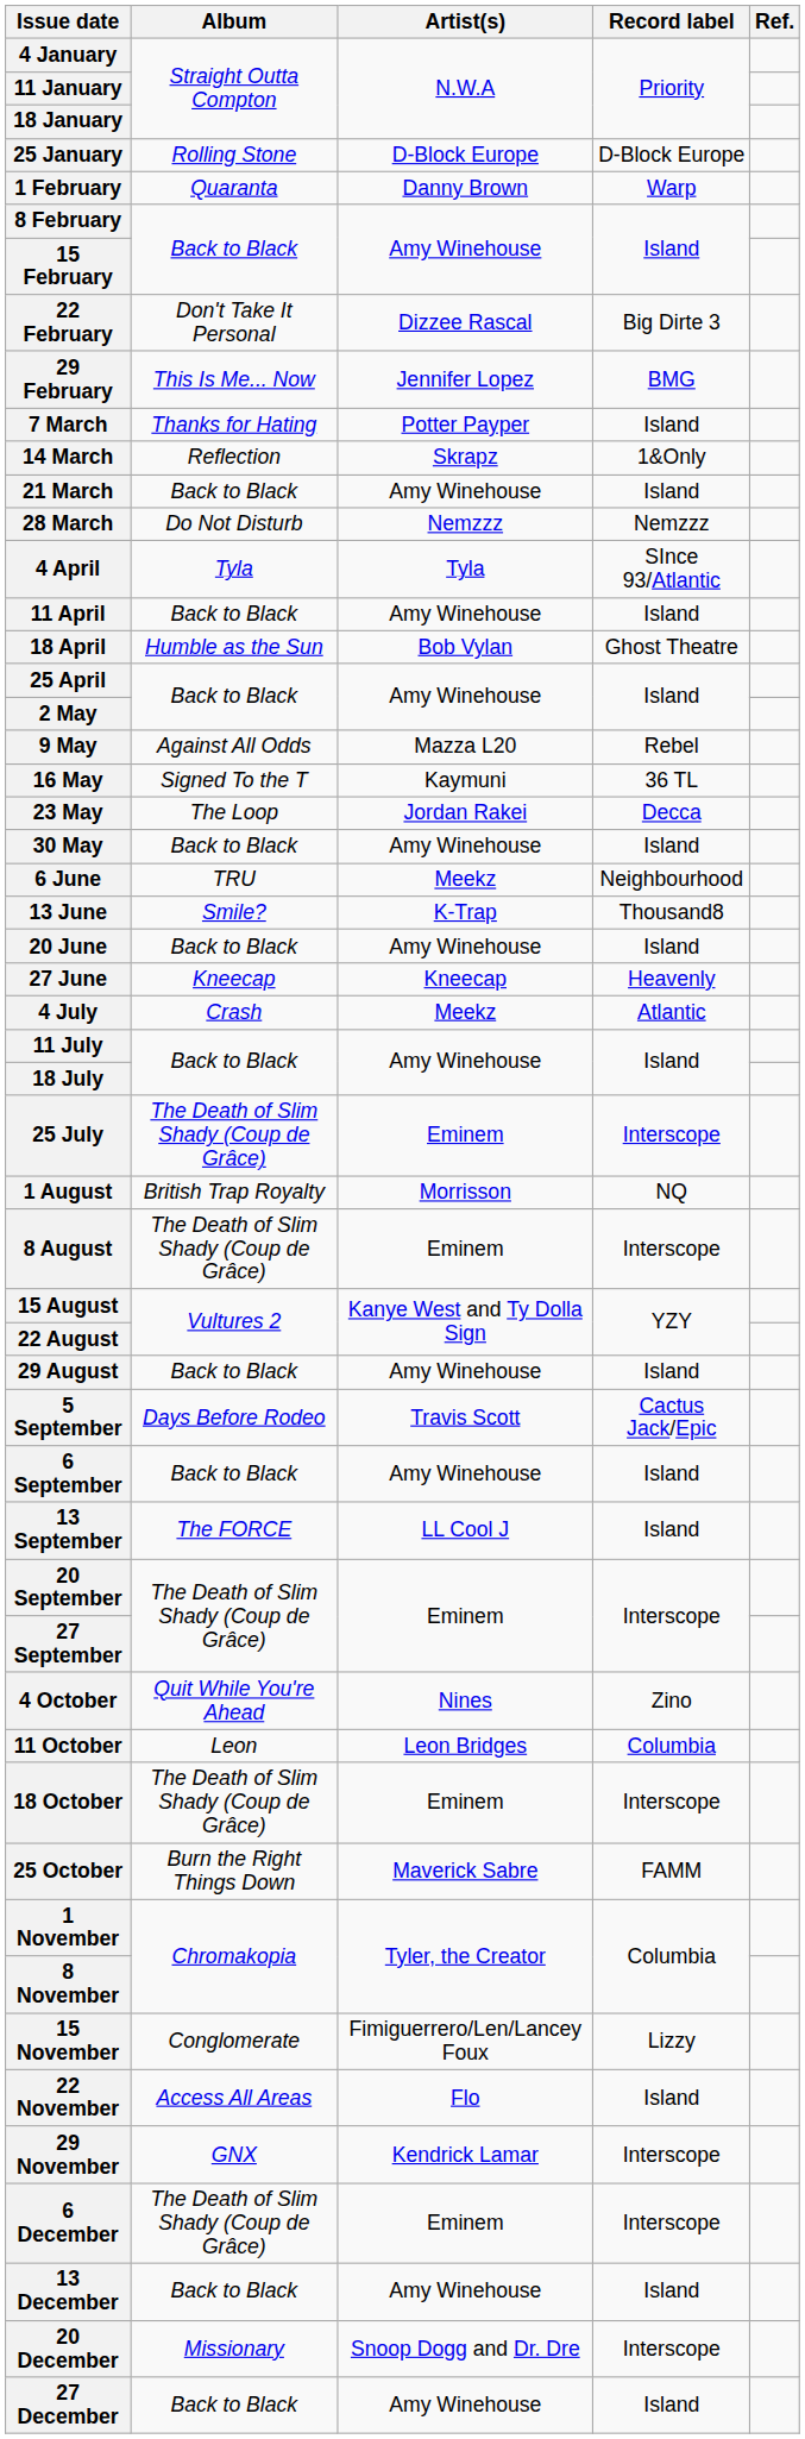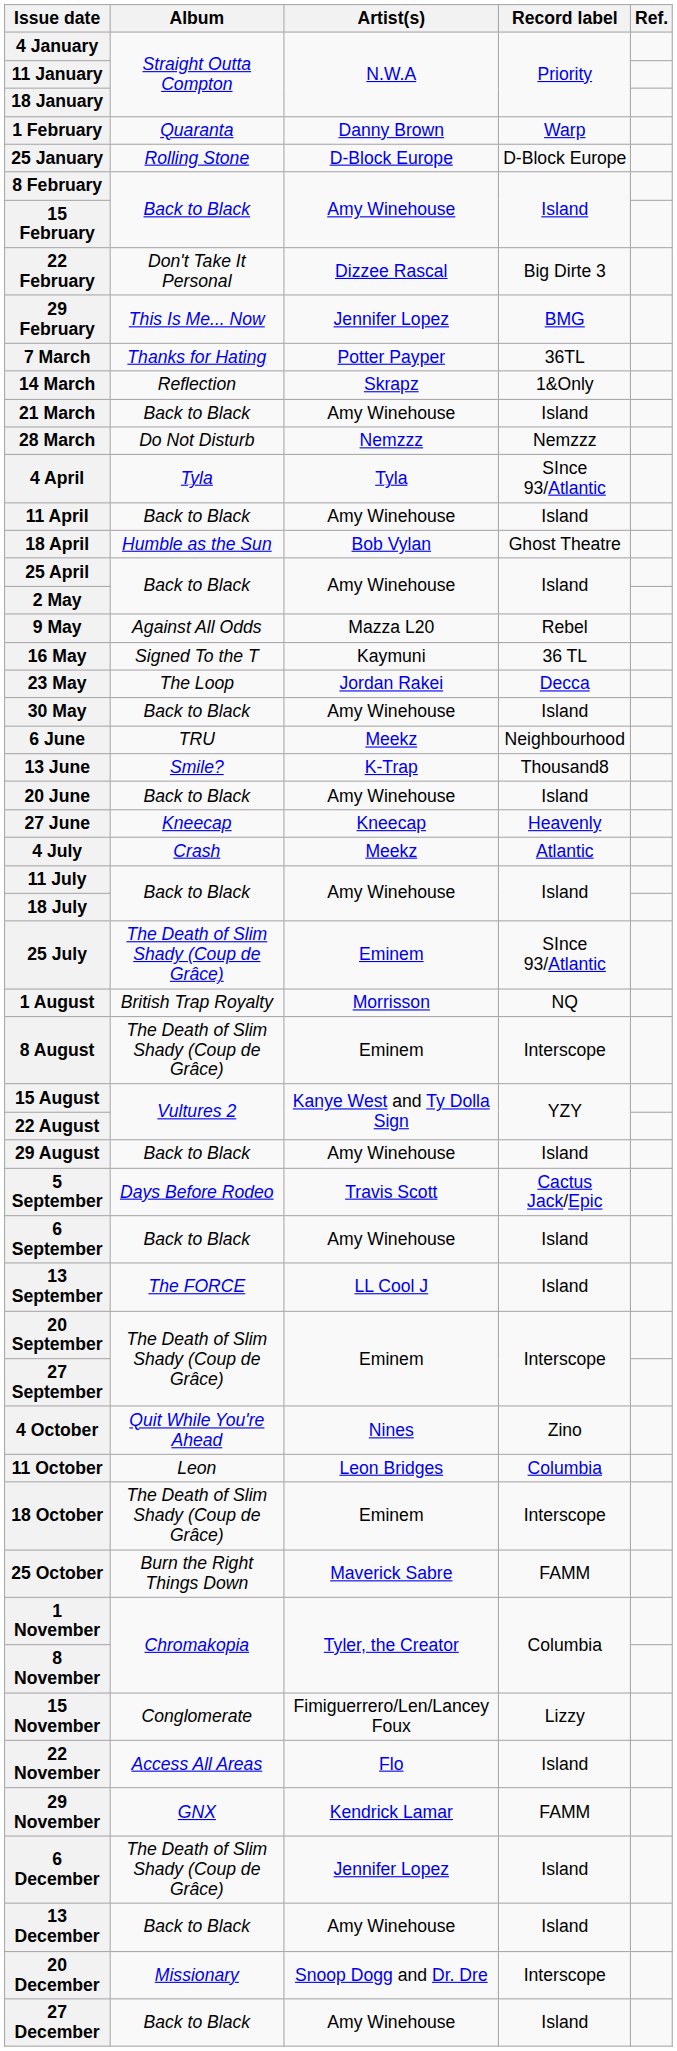 <table class="wikitable plainrowheaders">
 <tr>
 <th scope=col>Issue date</th>
 <th scope=col>Album</th>
 <th scope=col>Artist(s)</th>
 <th scope=col>Record label</th>
 <th scope=col>Ref.</th>
 </tr>
 <tr>
 <th scope=row>4 January</th>
 <td align="center" rowspan=3><em><a href='#'>Straight Outta Compton</a></em></td>
 <td align="center" rowspan=3><a href='#'>N.W.A</a></td>
 <td align="Center" rowspan=3><a href='#'>Priority</a></td>
 <td align="center"></td>
 </tr>
 <tr>
 <th scope=row>11 January</th>
 <td align="center"></td>
 </tr>
 <tr>
 <th scope=row>18 January</th>
 <td align="center"></td>
 </tr>
 <tr>
+<th scope=row>1 February</th>
+<td align="center"><em><a href='#'>Quaranta</a></em></td>
+<td align="center"><a href='#'>Danny Brown</a></td>
+<td align="Center"><a href='#'>Warp</a></td>
+<td align="center"></td>
+</tr>
+<tr>
 <th scope=row>25 January </th>
 <td align="center"><em><a href='#'>Rolling Stone</a></em></td>
 <td align="center"><a href='#'>D-Block Europe</a></td>
 <td align="Center">D-Block Europe</td>
-<td align="center"></td>
-</tr>
-<tr>
-<th scope=row>1 February</th>
-<td align="center"><em><a href='#'>Quaranta</a></em></td>
-<td align="center"><a href='#'>Danny Brown</a></td>
-<td align="Center"><a href='#'>Warp</a></td>
 <td align="center"></td>
 </tr>
 <tr>
 <th scope=row>8 February</th>
 <td align="center" rowspan=2><em><a href='#'>Back to Black</a></em></td>
 <td align="center" rowspan=2><a href='#'>Amy Winehouse</a></td>
 <td align="Center" rowspan=2><a href='#'>Island</a></td>
 <td align="center"></td>
 </tr>
 <tr>
 <th scope=row>15 February</th>
 <td align="center"></td>
 </tr>
 <tr>
 <th scope=row>22 February</th>
 <td align=center><em>Don't Take It Personal</em></td>
 <td align=center><a href='#'>Dizzee Rascal</a></td>
 <td align=center>Big Dirte 3</td>
 <td align="center"></td>
 </tr>
 <tr>
 <th scope=row>29 February</th>
 <td align=center><em><a href='#'>This Is Me... Now</a></em></td>
 <td align=center><a href='#'>Jennifer Lopez</a></td>
 <td align=center><a href='#'>BMG</a></td>
 <td align="center"></td>
 </tr>
 <tr>
 <th scope=row>7 March</th>
 <td align=center><em><a href='#'>Thanks for Hating</a></em></td>
 <td align=center><a href='#'>Potter Payper</a></td>
-<td align="Center">Island</td>
+<td align=center>36TL</td>
 <td align="center"></td>
 </tr>
 <tr>
 <th scope=row>14 March</th>
 <td align=center><em>Reflection</em></td>
 <td align=center><a href='#'>Skrapz</a></td>
 <td align=center>1&Only</td>
 <td align="center"></td>
 </tr>
 <tr>
 <th scope=row>21 March</th>
 <td align=center><em>Back to Black</em></td>
 <td align=center>Amy Winehouse</td>
 <td align=center>Island</td>
 <td align="center"></td>
 </tr>
 <tr>
 <th scope=row>28 March</th>
 <td align=center><em>Do Not Disturb</em></td>
 <td align=center><a href='#'>Nemzzz</a></td>
 <td align=center>Nemzzz</td>
 <td align="center"></td>
 </tr>
 <tr>
 <th scope=row>4 April</th>
 <td align=center><em><a href='#'>Tyla</a></em></td>
 <td align=center><a href='#'>Tyla</a></td>
 <td align=center>SInce 93/<a href='#'>Atlantic</a></td>
 <td align="center"></td>
 </tr>
 <tr>
 <th scope=row>11 April</th>
 <td align="center"><em>Back to Black</em></td>
 <td align="center">Amy Winehouse</td>
 <td align="Center">Island</td>
 <td align="center"></td>
 </tr>
 <tr>
 <th scope=row>18 April</th>
 <td align="center"><em><a href='#'>Humble as the Sun</a></em></td>
 <td align="center"><a href='#'>Bob Vylan</a></td>
 <td align="Center">Ghost Theatre</td>
 <td align="center"></td>
 </tr>
 <tr>
 <th scope=row>25 April</th>
 <td align="center" rowspan=2><em>Back to Black</em></td>
 <td align="center" rowspan=2>Amy Winehouse</td>
 <td align="Center" rowspan=2>Island</td>
 <td align="center"></td>
 </tr>
 <tr>
 <th scope=row>2 May</th>
 <td align="center"></td>
 </tr>
 <tr>
 <th scope=row>9 May</th>
 <td align="center"><em>Against All Odds</em></td>
 <td align="center">Mazza L20</td>
 <td align="Center">Rebel</td>
 <td align="center"></td>
 </tr>
 <tr>
 <th scope=row>16 May</th>
 <td align="center"><em>Signed To the T</em></td>
 <td align="center">Kaymuni</td>
 <td align="Center">36 TL</td>
 <td align="center"></td>
 </tr>
 <tr>
 <th scope=row>23 May</th>
 <td align="center"><em>The Loop</em></td>
 <td align="center"><a href='#'>Jordan Rakei</a></td>
 <td align="Center"><a href='#'>Decca</a></td>
 <td align="center"></td>
 </tr>
 <tr>
 <th scope=row>30 May</th>
 <td align="center"><em>Back to Black</em></td>
 <td align="center">Amy Winehouse</td>
 <td align="Center">Island</td>
 <td align="center"></td>
 </tr>
 <tr>
 <th scope=row>6 June</th>
 <td align="center"><em>TRU</em></td>
 <td align="center"><a href='#'>Meekz</a></td>
 <td align="Center">Neighbourhood</td>
 <td align="center"></td>
 </tr>
 <tr>
 <th scope=row>13 June</th>
 <td align="center"><em><a href='#'>Smile?</a></em></td>
 <td align="center"><a href='#'>K-Trap</a></td>
 <td align="Center">Thousand8</td>
 <td align="center"></td>
 </tr>
 <tr>
 <th scope=row>20 June</th>
 <td align="center"><em>Back to Black</em></td>
 <td align="center">Amy Winehouse</td>
 <td align="Center">Island</td>
 <td align="center"></td>
 </tr>
 <tr>
 <th scope=row>27 June</th>
 <td align="center"><em><a href='#'>Kneecap</a></em></td>
 <td align="center"><a href='#'>Kneecap</a></td>
 <td align="Center"><a href='#'>Heavenly</a></td>
 <td align="center"></td>
 </tr>
 <tr>
 <th scope=row>4 July</th>
 <td align="center"><em><a href='#'>Crash</a></em></td>
 <td align="center"><a href='#'>Meekz</a></td>
 <td align="Center"><a href='#'>Atlantic</a></td>
 <td align="center"></td>
 </tr>
 <tr>
 <th scope=row>11 July</th>
 <td align="center" rowspan=2><em>Back to Black</em></td>
 <td align="center" rowspan=2>Amy Winehouse</td>
 <td align="Center" rowspan=2>Island</td>
 <td align="center"></td>
 </tr>
 <tr>
 <th scope=row>18 July</th>
 <td align="center"></td>
 </tr>
 <tr>
 <th scope=row>25 July  </th>
 <td align="center"><em><a href='#'>The Death of Slim Shady (Coup de Grâce)</a></em></td>
 <td align="center"><a href='#'>Eminem</a></td>
-<td align="Center"><a href='#'>Interscope</a></td>
+<td align=center>SInce 93/<a href='#'>Atlantic</a></td>
 <td align="center"></td>
 </tr>
 <tr>
 <th scope=row>1 August</th>
 <td align="center"><em>British Trap Royalty</em></td>
 <td align="center"><a href='#'>Morrisson</a></td>
 <td align="Center">NQ</td>
 <td align="center"></td>
 </tr>
 <tr>
 <th scope=row>8 August  </th>
 <td align="center"><em>The Death of Slim Shady (Coup de Grâce)</em></td>
 <td align="center">Eminem</td>
 <td align="Center">Interscope</td>
 <td align="center"></td>
 </tr>
 <tr>
 <th scope=row>15 August</th>
 <td align="center" rowspan=2><em><a href='#'>Vultures 2</a></em></td>
 <td align="center" rowspan=2><a href='#'>Kanye West</a> and <a href='#'>Ty Dolla Sign</a></td>
 <td align="Center" rowspan=2>YZY</td>
 <td align="center"></td>
 </tr>
 <tr>
 <th scope=row>22 August</th>
 <td align="center"></td>
 </tr>
 <tr>
 <th scope=row>29 August</th>
 <td align="center"><em>Back to Black</em></td>
 <td align="center">Amy Winehouse</td>
 <td align="Center">Island</td>
 <td align="center"></td>
 </tr>
 <tr>
 <th scope=row>5 September</th>
 <td align="center"><em><a href='#'>Days Before Rodeo</a></em></td>
 <td align="center"><a href='#'>Travis Scott</a></td>
 <td align="Center"><a href='#'>Cactus Jack</a>/<a href='#'>Epic</a></td>
 <td align="center"></td>
 </tr>
 <tr>
 <th scope=row>6 September</th>
 <td align="center"><em>Back to Black</em></td>
 <td align="center">Amy Winehouse</td>
 <td align="Center">Island</td>
 <td align="center"></td>
 </tr>
 <tr>
 <th scope=row>13 September</th>
 <td align="center"><em><a href='#'>The FORCE</a></em></td>
 <td align="center"><a href='#'>LL Cool J</a></td>
 <td align="Center">Island</td>
 <td align="center"></td>
 </tr>
 <tr>
 <th scope=row>20 September</th>
 <td align="center" rowspan=2><em>The Death of Slim Shady (Coup de Grâce)</em></td>
 <td align="center" rowspan=2>Eminem</td>
 <td align="Center" rowspan=2>Interscope</td>
 <td align="center"></td>
 </tr>
 <tr>
 <th scope=row>27 September</th>
 <td align="center"></td>
 </tr>
 <tr>
 <th scope=row>4 October</th>
 <td align="center"><em><a href='#'>Quit While You're Ahead</a></em></td>
 <td align="center"><a href='#'>Nines</a></td>
 <td align="Center">Zino</td>
 <td align="center"></td>
 </tr>
 <tr>
 <th scope=row>11 October</th>
 <td align="center"><em>Leon</em></td>
 <td align="center"><a href='#'>Leon Bridges</a></td>
 <td align="Center"><a href='#'>Columbia</a></td>
 <td align="center"></td>
 </tr>
 <tr>
 <th scope=row>18 October</th>
 <td align="center"><em>The Death of Slim Shady (Coup de Grâce)</em></td>
 <td align="center">Eminem</td>
 <td align="Center">Interscope</td>
 <td align="center"></td>
 </tr>
 <tr>
 <th scope=row>25 October</th>
 <td align="center"><em>Burn the Right Things Down</em></td>
 <td align="center"><a href='#'>Maverick Sabre</a></td>
 <td align="Center">FAMM</td>
 <td align="center"></td>
 </tr>
 <tr>
 <th scope=row>1 November </th>
 <td align="center" rowspan=2><em><a href='#'>Chromakopia</a></em></td>
 <td align="center"rowspan=2><a href='#'>Tyler, the Creator</a></td>
 <td align="center"rowspan=2>Columbia</td>
 <td align="center"></td>
 </tr>
 <tr>
 <th scope=row>8 November</th>
 <td align="center"></td>
 </tr>
 <tr>
 <th scope=row>15 November</th>
 <td align="center"><em>Conglomerate</em></td>
 <td align="center">Fimiguerrero/Len/Lancey Foux</td>
 <td align="Center">Lizzy</td>
 <td align="center"></td>
 </tr>
 <tr>
 <th scope=row>22 November</th>
 <td align="center"><em><a href='#'>Access All Areas</a></em></td>
 <td align="center"><a href='#'>Flo</a></td>
 <td align="Center">Island</td>
 <td align="center"></td>
 </tr>
 <tr>
 <th scope=row>29 November  </th>
 <td align="center"><em><a href='#'>GNX</a></em></td>
 <td align="center"><a href='#'>Kendrick Lamar</a></td>
-<td align="Center">Interscope</td>
+<td align="Center">FAMM</td>
 <td align="center"></td>
 </tr>
 <tr>
 <th scope=row>6 December</th>
 <td align="center"><em>The Death of Slim Shady (Coup de Grâce)</em></td>
-<td align="center">Eminem</td>
-<td align="Center">Interscope</td>
+<td align=center><a href='#'>Jennifer Lopez</a></td>
+<td align="Center">Island</td>
 <td align="center"></td>
 </tr>
 <tr>
 <th scope=row>13 December</th>
 <td align="center"><em>Back to Black</em></td>
 <td align="center">Amy Winehouse</td>
 <td align="Center">Island</td>
 <td align="center"></td>
 </tr>
 <tr>
 <th scope=row>20 December</th>
 <td align="center"><em><a href='#'>Missionary</a></em></td>
 <td align="center"><a href='#'>Snoop Dogg</a> and <a href='#'>Dr. Dre</a></td>
 <td align="Center">Interscope</td>
 <td align="center"></td>
 </tr>
 <tr>
 <th scope=row>27 December</th>
 <td align="center"><em>Back to Black</em></td>
 <td align="center">Amy Winehouse</td>
 <td align="Center">Island</td>
 <td align="center"></td>
 </tr>
 </table>
